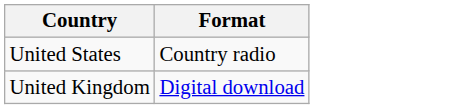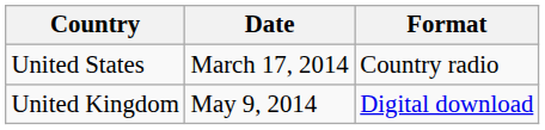 <table class="wikitable">
 <tr>
 <th>Country</th>
+<th>Date</th>
 <th>Format</th>
 </tr>
 <tr>
 <td>United States</td>
+<td>March 17, 2014</td>
 <td>Country radio</td>
 </tr>
 <tr>
 <td>United Kingdom</td>
+<td>May 9, 2014</td>
 <td><a href='#'>Digital download</a></td>
 </tr>
 </table>
